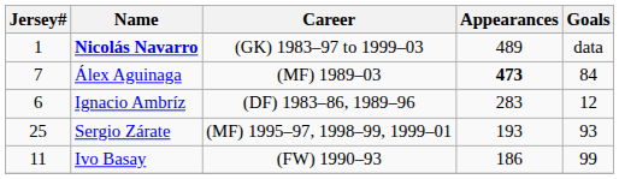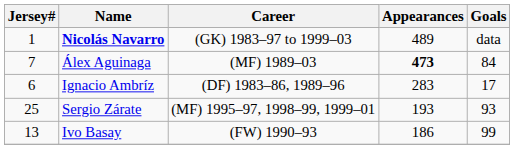 <table class="wikitable sortable" style="text-align: center;">
 <tr>
 <th>Jersey#</th>
 <th>Name</th>
 <th>Career</th>
 <th>Appearances</th>
 <th>Goals</th>
 </tr>
 <tr>
 <td>1</td>
 <td style="text-align:left"> <strong><a href='#'>Nicolás Navarro</a></strong></td>
 <td>(GK) 1983–97 to 1999–03</td>
 <td>489</td>
 <td>data</td>
 </tr>
 <tr>
 <td>7</td>
 <td style="text-align:left"> <a href='#'>Álex Aguinaga</a></td>
 <td>(MF) 1989–03</td>
 <td><strong>473</strong></td>
 <td>84</td>
 </tr>
 <tr>
 <td>6</td>
 <td style="text-align:left"> <a href='#'>Ignacio Ambríz</a></td>
 <td>(DF) 1983–86, 1989–96</td>
 <td>283</td>
-<td>12</td>
+<td>17</td>
 </tr>
 <tr>
 <td>25</td>
 <td style="text-align:left"> <a href='#'>Sergio Zárate</a></td>
 <td>(MF) 1995–97, 1998–99, 1999–01</td>
 <td>193</td>
 <td>93</td>
 </tr>
 <tr>
-<td>11</td>
+<td>13</td>
 <td style="text-align:left"> <a href='#'>Ivo Basay</a></td>
 <td>(FW) 1990–93</td>
 <td>186</td>
 <td>99</td>
 </tr>
 <tr>
 </tr>
 </table>
